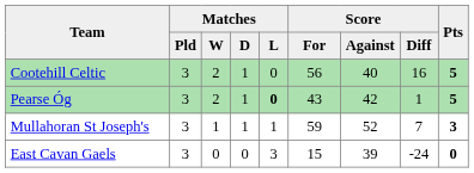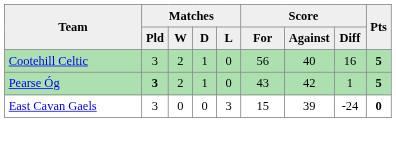 <table style=border-collapse:collapse border=1 cellspacing=0 cellpadding=5>
 <tr align=center bgcolor=#efefef>
 <th rowspan=2 width=165>Team</th>
 <th colspan=4>Matches</th>
 <th colspan=3>Score</th>
 <th rowspan=2width=20>Pts</th>
 </tr>
 <tr align=center bgcolor=#efefef>
 <th width=20>Pld</th>
 <th width=20>W</th>
 <th width=20>D</th>
 <th width=20>L</th>
 <th width=45>For</th>
 <th width=45>Against</th>
 <th width=30>Diff</th>
 </tr>
 <tr align=center style="background:#ACE1AF;">
 <td style="text-align:left;"><a href='#'>Cootehill Celtic</a></td>
 <td>3</td>
 <td>2</td>
 <td>1</td>
 <td>0</td>
 <td>56</td>
 <td>40</td>
 <td>16</td>
 <td><strong>5</strong></td>
 </tr>
 <tr align=center style="background:#ACE1AF;">
 <td style="text-align:left;"><a href='#'>Pearse Óg</a></td>
-<td>3</td>
+<td><strong>3</strong></td>
 <td>2</td>
 <td>1</td>
-<td><strong>0</strong></td>
+<td>0</td>
 <td>43</td>
 <td>42</td>
 <td>1</td>
 <td><strong>5</strong></td>
-</tr>
-<tr align=center>
-<td style="text-align:left;"><a href='#'>Mullahoran St Joseph's</a></td>
-<td>3</td>
-<td>1</td>
-<td>1</td>
-<td>1</td>
-<td>59</td>
-<td>52</td>
-<td>7</td>
-<td><strong>3</strong></td>
 </tr>
 <tr align=center>
 <td style="text-align:left;"><a href='#'>East Cavan Gaels</a></td>
 <td>3</td>
 <td>0</td>
 <td>0</td>
 <td>3</td>
 <td>15</td>
 <td>39</td>
 <td>-24</td>
 <td><strong>0</strong></td>
 </tr>
 </table>
